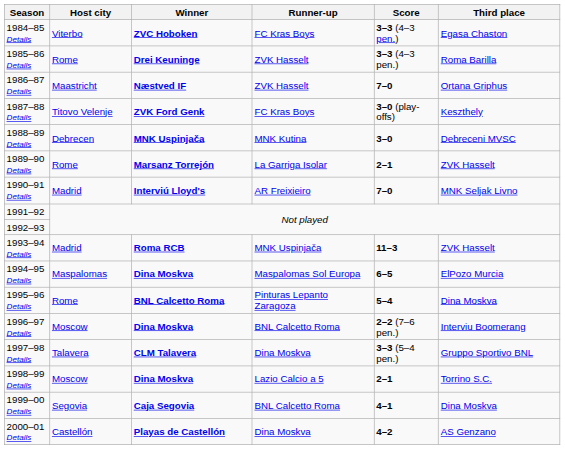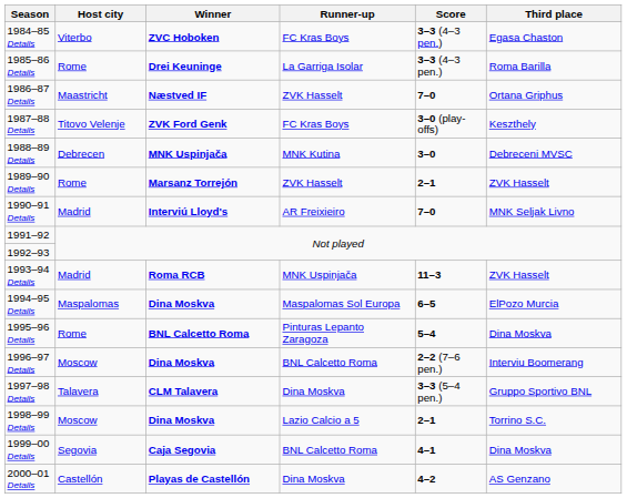 <table class="wikitable" style="font-size: 95%;">
 <tr>
 <th width=65>Season</th>
 <th width=125>Host city</th>
 <th width=195>Winner</th>
 <th width=195>Runner-up</th>
 <th width=100>Score</th>
 <th width=195>Third place</th>
 </tr>
 <tr>
 <td>1984–85<br> <small><em><a href='#'>Details</a></em></small></td>
 <td> <a href='#'>Viterbo</a></td>
 <td> <strong><a href='#'>ZVC Hoboken</a></strong></td>
 <td> <a href='#'>FC Kras Boys</a></td>
 <td><strong>3–3</strong> (4–3 <a href='#'>pen.</a>)</td>
 <td> <a href='#'>Egasa Chaston</a></td>
 </tr>
 <tr>
 <td>1985–86<br> <small><em><a href='#'>Details</a></em></small></td>
 <td> <a href='#'>Rome</a></td>
 <td> <strong><a href='#'>Drei Keuninge</a></strong></td>
-<td> <a href='#'>ZVK Hasselt</a></td>
+<td> <a href='#'>La Garriga Isolar</a></td>
 <td><strong>3–3</strong> (4–3 pen.)</td>
 <td> <a href='#'>Roma Barilla</a></td>
 </tr>
 <tr>
 <td>1986–87<br> <small><em><a href='#'>Details</a></em></small></td>
 <td> <a href='#'>Maastricht</a></td>
 <td> <strong><a href='#'>Næstved IF</a></strong></td>
 <td> <a href='#'>ZVK Hasselt</a></td>
 <td><strong>7–0</strong></td>
 <td> <a href='#'>Ortana Griphus</a></td>
 </tr>
 <tr>
 <td>1987–88<br> <small><em><a href='#'>Details</a></em></small></td>
 <td> <a href='#'>Titovo Velenje</a></td>
 <td> <strong><a href='#'>ZVK Ford Genk</a></strong></td>
 <td> <a href='#'>FC Kras Boys</a></td>
 <td><strong>3–0</strong> (play-offs)</td>
 <td> <a href='#'>Keszthely</a></td>
 </tr>
 <tr>
 <td>1988–89<br> <small><em><a href='#'>Details</a></em></small></td>
 <td> <a href='#'>Debrecen</a></td>
 <td> <strong><a href='#'>MNK Uspinjača</a></strong></td>
 <td> <a href='#'>MNK Kutina</a></td>
 <td><strong>3–0</strong></td>
 <td> <a href='#'>Debreceni MVSC</a></td>
 </tr>
 <tr>
 <td>1989–90<br> <small><em><a href='#'>Details</a></em></small></td>
 <td> <a href='#'>Rome</a></td>
 <td> <strong><a href='#'>Marsanz Torrejón</a></strong></td>
-<td> <a href='#'>La Garriga Isolar</a></td>
+<td> <a href='#'>ZVK Hasselt</a></td>
 <td><strong>2–1</strong></td>
 <td> <a href='#'>ZVK Hasselt</a></td>
 </tr>
 <tr>
 <td>1990–91<br> <small><em><a href='#'>Details</a></em></small></td>
 <td> <a href='#'>Madrid</a></td>
 <td> <strong><a href='#'>Interviú Lloyd's</a></strong></td>
 <td> <a href='#'>AR Freixieiro</a></td>
 <td><strong>7–0</strong></td>
 <td> <a href='#'>MNK Seljak Livno</a></td>
 </tr>
 <tr>
 <td>1991–92</td>
 <td rowspan=2 colspan=5 align=center><em>Not played</em></td>
 </tr>
 <tr>
 <td>1992–93</td>
 </tr>
 <tr>
 <td>1993–94<br> <small><em><a href='#'>Details</a></em></small></td>
 <td> <a href='#'>Madrid</a></td>
 <td> <strong><a href='#'>Roma RCB</a></strong></td>
 <td> <a href='#'>MNK Uspinjača</a></td>
 <td><strong>11–3</strong></td>
 <td> <a href='#'>ZVK Hasselt</a></td>
 </tr>
 <tr>
 <td>1994–95<br> <small><em><a href='#'>Details</a></em></small></td>
 <td> <a href='#'>Maspalomas</a></td>
 <td> <strong><a href='#'>Dina Moskva</a></strong></td>
 <td> <a href='#'>Maspalomas Sol Europa</a></td>
 <td><strong>6–5</strong></td>
 <td> <a href='#'>ElPozo Murcia</a></td>
 </tr>
 <tr>
 <td>1995–96<br> <small><em><a href='#'>Details</a></em></small></td>
 <td> <a href='#'>Rome</a></td>
 <td> <strong><a href='#'>BNL Calcetto Roma</a></strong></td>
 <td> <a href='#'>Pinturas Lepanto Zaragoza</a></td>
 <td><strong>5–4</strong></td>
 <td> <a href='#'>Dina Moskva</a></td>
 </tr>
 <tr>
 <td>1996–97<br> <small><em><a href='#'>Details</a></em></small></td>
 <td> <a href='#'>Moscow</a></td>
 <td> <strong><a href='#'>Dina Moskva</a></strong></td>
 <td> <a href='#'>BNL Calcetto Roma</a></td>
 <td><strong>2–2</strong> (7–6 pen.)</td>
 <td> <a href='#'>Interviu Boomerang</a></td>
 </tr>
 <tr>
 <td>1997–98<br> <small><em><a href='#'>Details</a></em></small></td>
 <td> <a href='#'>Talavera</a></td>
 <td> <strong><a href='#'>CLM Talavera</a></strong></td>
 <td> <a href='#'>Dina Moskva</a></td>
 <td><strong>3–3</strong> (5–4 pen.)</td>
 <td> <a href='#'>Gruppo Sportivo BNL</a></td>
 </tr>
 <tr>
 <td>1998–99<br> <small><em><a href='#'>Details</a></em></small></td>
 <td> <a href='#'>Moscow</a></td>
 <td> <strong><a href='#'>Dina Moskva</a></strong></td>
 <td> <a href='#'>Lazio Calcio a 5</a></td>
 <td><strong>2–1</strong></td>
 <td> <a href='#'>Torrino S.C.</a></td>
 </tr>
 <tr>
 <td>1999–00<br> <small><em><a href='#'>Details</a></em></small></td>
 <td> <a href='#'>Segovia</a></td>
 <td> <strong><a href='#'>Caja Segovia</a></strong></td>
 <td> <a href='#'>BNL Calcetto Roma</a></td>
 <td><strong>4–1</strong></td>
 <td> <a href='#'>Dina Moskva</a></td>
 </tr>
 <tr>
 <td>2000–01<br> <small><em><a href='#'>Details</a></em></small></td>
 <td> <a href='#'>Castellón</a></td>
 <td> <strong><a href='#'>Playas de Castellón</a></strong></td>
 <td> <a href='#'>Dina Moskva</a></td>
 <td><strong>4–2</strong></td>
 <td> <a href='#'>AS Genzano</a></td>
 </tr>
 </table>
